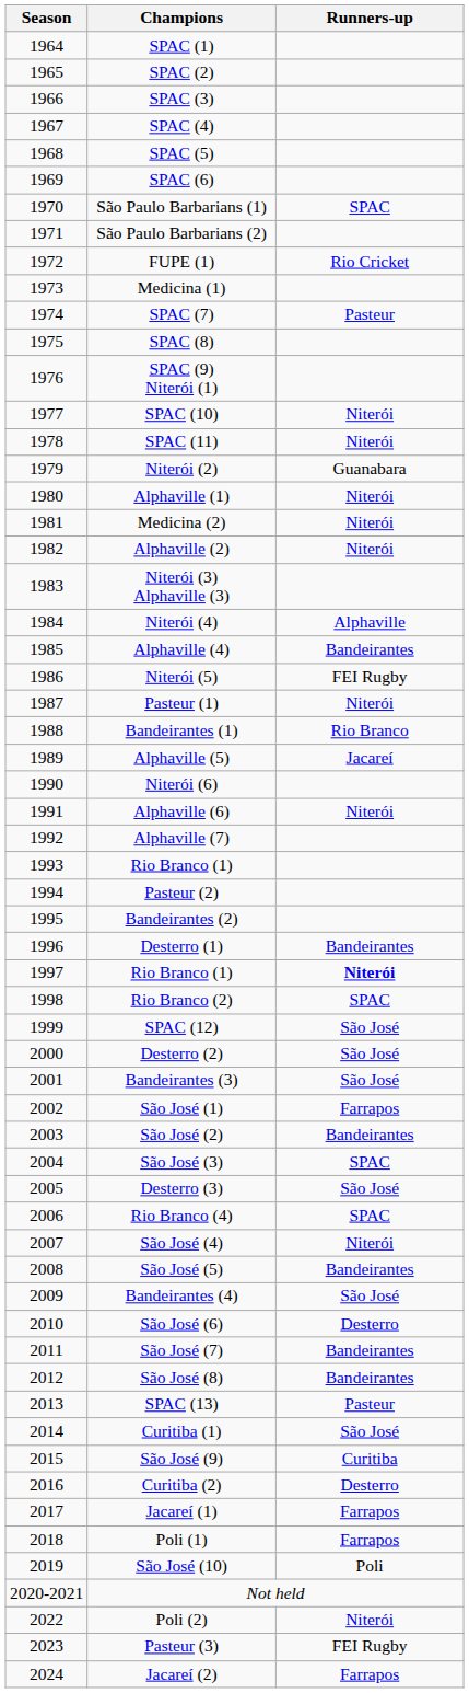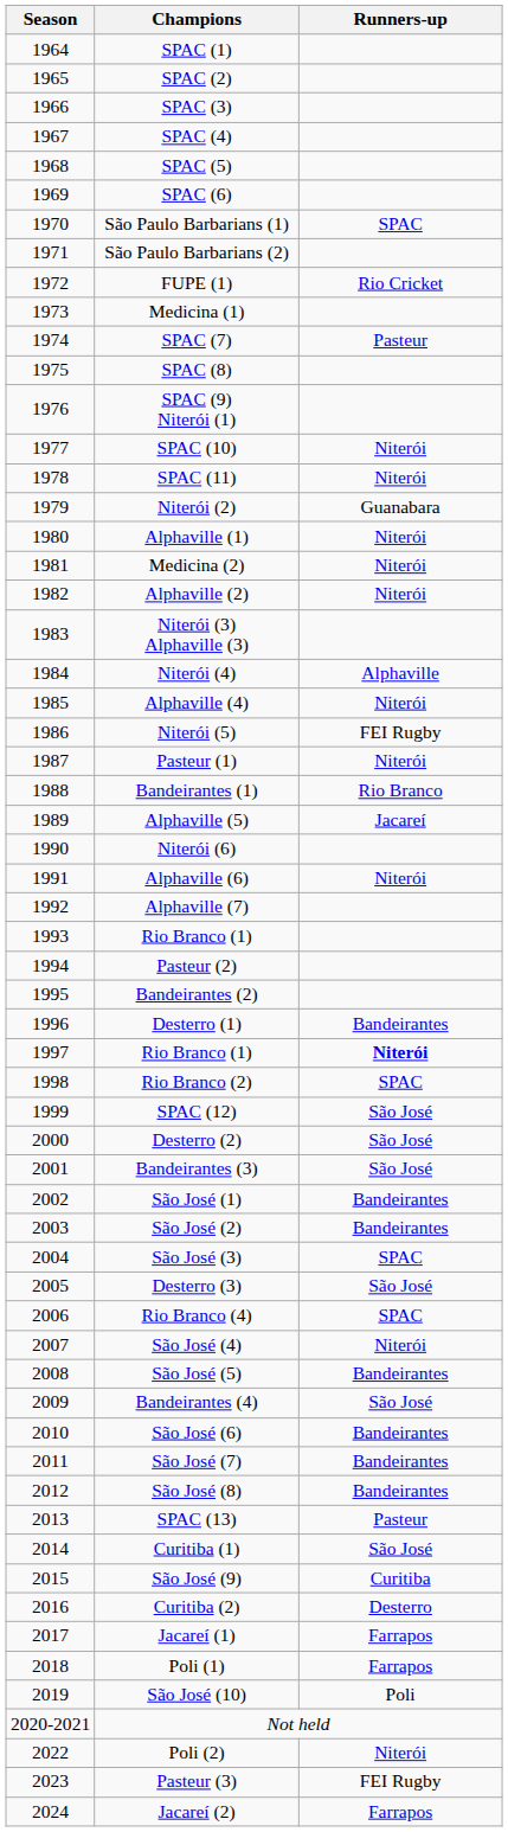 <table class="wikitable" style="text-align:center; margin-left:1em;">
 <tr>
 <th style="width:70px">Season</th>
 <th style="width:170px">Champions</th>
 <th style="width:170px">Runners-up</th>
 </tr>
 <tr>
 <td>1964</td>
 <td><a href='#'>SPAC</a> (1)</td>
 <td></td>
 </tr>
 <tr>
 <td>1965</td>
 <td><a href='#'>SPAC</a> (2)</td>
 <td></td>
 </tr>
 <tr>
 <td>1966</td>
 <td><a href='#'>SPAC</a> (3)</td>
 <td></td>
 </tr>
 <tr>
 <td>1967</td>
 <td><a href='#'>SPAC</a> (4)</td>
 <td></td>
 </tr>
 <tr>
 <td>1968</td>
 <td><a href='#'>SPAC</a> (5)</td>
 <td></td>
 </tr>
 <tr>
 <td>1969</td>
 <td><a href='#'>SPAC</a> (6)</td>
 <td></td>
 </tr>
 <tr>
 <td>1970</td>
 <td>São Paulo Barbarians (1)</td>
 <td><a href='#'>SPAC</a></td>
 </tr>
 <tr>
 <td>1971</td>
 <td>São Paulo Barbarians (2)</td>
 <td></td>
 </tr>
 <tr>
 <td>1972</td>
 <td>FUPE (1)</td>
 <td><a href='#'>Rio Cricket</a></td>
 </tr>
 <tr>
 <td>1973</td>
 <td>Medicina (1)</td>
 <td></td>
 </tr>
 <tr>
 <td>1974</td>
 <td><a href='#'>SPAC</a> (7)</td>
 <td><a href='#'>Pasteur</a></td>
 </tr>
 <tr>
 <td>1975</td>
 <td><a href='#'>SPAC</a> (8)</td>
 <td></td>
 </tr>
 <tr>
 <td>1976</td>
 <td><a href='#'>SPAC</a> (9) <br> <a href='#'>Niterói</a> (1)</td>
 <td></td>
 </tr>
 <tr>
 <td>1977</td>
 <td><a href='#'>SPAC</a> (10)</td>
 <td><a href='#'>Niterói</a></td>
 </tr>
 <tr>
 <td>1978</td>
 <td><a href='#'>SPAC</a> (11)</td>
 <td><a href='#'>Niterói</a></td>
 </tr>
 <tr>
 <td>1979</td>
 <td><a href='#'>Niterói</a> (2)</td>
 <td>Guanabara</td>
 </tr>
 <tr>
 <td>1980</td>
 <td><a href='#'>Alphaville</a> (1)</td>
 <td><a href='#'>Niterói</a></td>
 </tr>
 <tr>
 <td>1981</td>
 <td>Medicina (2)</td>
 <td><a href='#'>Niterói</a></td>
 </tr>
 <tr>
 <td>1982</td>
 <td><a href='#'>Alphaville</a> (2)</td>
 <td><a href='#'>Niterói</a></td>
 </tr>
 <tr>
 <td>1983</td>
 <td><a href='#'>Niterói</a> (3) <br> <a href='#'>Alphaville</a> (3)</td>
 <td></td>
 </tr>
 <tr>
 <td>1984</td>
 <td><a href='#'>Niterói</a> (4)</td>
 <td><a href='#'>Alphaville</a></td>
 </tr>
 <tr>
 <td>1985</td>
 <td><a href='#'>Alphaville</a> (4)</td>
-<td><a href='#'>Bandeirantes</a></td>
+<td><a href='#'>Niterói</a></td>
 </tr>
 <tr>
 <td>1986</td>
 <td><a href='#'>Niterói</a> (5)</td>
 <td>FEI Rugby</td>
 </tr>
 <tr>
 <td>1987</td>
 <td><a href='#'>Pasteur</a> (1)</td>
 <td><a href='#'>Niterói</a></td>
 </tr>
 <tr>
 <td>1988</td>
 <td><a href='#'>Bandeirantes</a> (1)</td>
 <td><a href='#'>Rio Branco</a></td>
 </tr>
 <tr>
 <td>1989</td>
 <td><a href='#'>Alphaville</a> (5)</td>
 <td><a href='#'>Jacareí</a></td>
 </tr>
 <tr>
 <td>1990</td>
 <td><a href='#'>Niterói</a> (6)</td>
 <td></td>
 </tr>
 <tr>
 <td>1991</td>
 <td><a href='#'>Alphaville</a> (6)</td>
 <td><a href='#'>Niterói</a></td>
 </tr>
 <tr>
 <td>1992</td>
 <td><a href='#'>Alphaville</a> (7)</td>
 <td></td>
 </tr>
 <tr>
 <td>1993</td>
 <td><a href='#'>Rio Branco</a> (1)</td>
 <td></td>
 </tr>
 <tr>
 <td>1994</td>
 <td><a href='#'>Pasteur</a> (2)</td>
 <td></td>
 </tr>
 <tr>
 <td>1995</td>
 <td><a href='#'>Bandeirantes</a> (2)</td>
 <td></td>
 </tr>
 <tr>
 <td>1996</td>
 <td><a href='#'>Desterro</a> (1)</td>
 <td><a href='#'>Bandeirantes</a></td>
 </tr>
 <tr>
 <td>1997</td>
 <td><a href='#'>Rio Branco</a> (1)</td>
 <td><strong><a href='#'>Niterói</a></strong></td>
 </tr>
 <tr>
 <td>1998</td>
 <td><a href='#'>Rio Branco</a> (2)</td>
 <td><a href='#'>SPAC</a></td>
 </tr>
 <tr>
 <td>1999</td>
 <td><a href='#'>SPAC</a> (12)</td>
 <td><a href='#'>São José</a></td>
 </tr>
 <tr>
 <td>2000</td>
 <td><a href='#'>Desterro</a> (2)</td>
 <td><a href='#'>São José</a></td>
 </tr>
 <tr>
 <td>2001</td>
 <td><a href='#'>Bandeirantes</a> (3)</td>
 <td><a href='#'>São José</a></td>
 </tr>
 <tr>
 <td>2002</td>
 <td><a href='#'>São José</a> (1)</td>
-<td><a href='#'>Farrapos</a></td>
+<td><a href='#'>Bandeirantes</a></td>
 </tr>
 <tr>
 <td>2003</td>
 <td><a href='#'>São José</a> (2)</td>
 <td><a href='#'>Bandeirantes</a></td>
 </tr>
 <tr>
 <td>2004</td>
 <td><a href='#'>São José</a> (3)</td>
 <td><a href='#'>SPAC</a></td>
 </tr>
 <tr>
 <td>2005</td>
 <td><a href='#'>Desterro</a> (3)</td>
 <td><a href='#'>São José</a></td>
 </tr>
 <tr>
 <td>2006</td>
 <td><a href='#'>Rio Branco</a> (4)</td>
 <td><a href='#'>SPAC</a></td>
 </tr>
 <tr>
 <td>2007</td>
 <td><a href='#'>São José</a> (4)</td>
 <td><a href='#'>Niterói</a></td>
 </tr>
 <tr>
 <td>2008</td>
 <td><a href='#'>São José</a> (5)</td>
 <td><a href='#'>Bandeirantes</a></td>
 </tr>
 <tr>
 <td>2009</td>
 <td><a href='#'>Bandeirantes</a> (4)</td>
 <td><a href='#'>São José</a></td>
 </tr>
 <tr>
 <td>2010</td>
 <td><a href='#'>São José</a> (6)</td>
-<td><a href='#'>Desterro</a></td>
+<td><a href='#'>Bandeirantes</a></td>
 </tr>
 <tr>
 <td>2011</td>
 <td><a href='#'>São José</a> (7)</td>
 <td><a href='#'>Bandeirantes</a></td>
 </tr>
 <tr>
 <td>2012</td>
 <td><a href='#'>São José</a> (8)</td>
 <td><a href='#'>Bandeirantes</a></td>
 </tr>
 <tr>
 <td>2013</td>
 <td><a href='#'>SPAC</a> (13)</td>
 <td><a href='#'>Pasteur</a></td>
 </tr>
 <tr>
 <td>2014</td>
 <td><a href='#'>Curitiba</a> (1)</td>
 <td><a href='#'>São José</a></td>
 </tr>
 <tr>
 <td>2015</td>
 <td><a href='#'>São José</a> (9)</td>
 <td><a href='#'>Curitiba</a></td>
 </tr>
 <tr>
 <td>2016</td>
 <td><a href='#'>Curitiba</a> (2)</td>
 <td><a href='#'>Desterro</a></td>
 </tr>
 <tr>
 <td>2017</td>
 <td><a href='#'>Jacareí</a> (1)</td>
 <td><a href='#'>Farrapos</a></td>
 </tr>
 <tr>
 <td>2018</td>
 <td>Poli (1)</td>
 <td><a href='#'>Farrapos</a></td>
 </tr>
 <tr>
 <td>2019</td>
 <td><a href='#'>São José</a> (10)</td>
 <td>Poli</td>
 </tr>
 <tr>
 <td>2020-2021</td>
 <td colspan=2><em>Not held</em></td>
 </tr>
 <tr>
 <td>2022</td>
 <td>Poli (2)</td>
 <td><a href='#'>Niterói</a></td>
 </tr>
 <tr>
 <td>2023</td>
 <td><a href='#'>Pasteur</a> (3)</td>
 <td>FEI Rugby</td>
 </tr>
 <tr>
 <td>2024 </td>
 <td><a href='#'>Jacareí</a> (2)</td>
 <td><a href='#'>Farrapos</a></td>
 </tr>
 </table>
